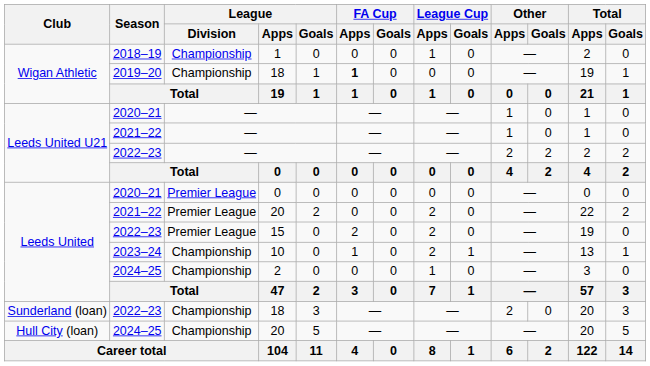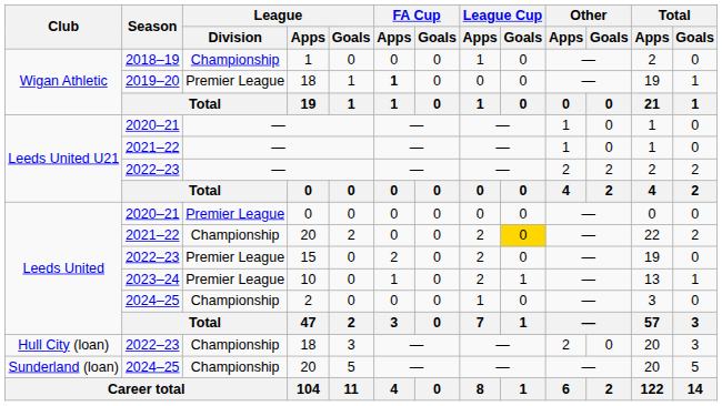 <table class="wikitable" style="text-align:center">
 <tr>
 <th rowspan="2">Club</th>
 <th rowspan="2">Season</th>
 <th colspan="3">League</th>
 <th colspan="2"><a href='#'>FA Cup</a></th>
 <th colspan="2"><a href='#'>League Cup</a></th>
 <th colspan="2">Other</th>
 <th colspan="2">Total</th>
 </tr>
 <tr>
 <th>Division</th>
 <th>Apps</th>
 <th>Goals</th>
 <th>Apps</th>
 <th>Goals</th>
 <th>Apps</th>
 <th>Goals</th>
 <th>Apps</th>
 <th>Goals</th>
 <th>Apps</th>
 <th>Goals</th>
 </tr>
 <tr>
 <td rowspan="3"><a href='#'>Wigan Athletic</a></td>
 <td><a href='#'>2018–19</a></td>
 <td><a href='#'>Championship</a></td>
 <td>1</td>
 <td>0</td>
 <td>0</td>
 <td>0</td>
 <td>1</td>
 <td>0</td>
 <td colspan="2">—</td>
 <td>2</td>
 <td>0</td>
 </tr>
 <tr>
 <td><a href='#'>2019–20</a></td>
-<td>Championship</td>
+<td>Premier League</td>
 <td>18</td>
 <td>1</td>
 <td><strong>1</strong></td>
 <td>0</td>
 <td>0</td>
 <td>0</td>
 <td colspan="2">—</td>
 <td>19</td>
 <td>1</td>
 </tr>
 <tr>
 <th colspan="2">Total</th>
 <th>19</th>
 <th>1</th>
 <th>1</th>
 <th>0</th>
 <th>1</th>
 <th>0</th>
 <th>0</th>
 <th>0</th>
 <th>21</th>
 <th>1</th>
 </tr>
 <tr>
 <td rowspan="4"><a href='#'>Leeds United U21</a></td>
 <td><a href='#'>2020–21</a></td>
 <td colspan="3">—</td>
 <td colspan="2">—</td>
 <td colspan="2">—</td>
 <td>1</td>
 <td>0</td>
 <td>1</td>
 <td>0</td>
 </tr>
 <tr>
 <td><a href='#'>2021–22</a></td>
 <td colspan="3">—</td>
 <td colspan="2">—</td>
 <td colspan="2">—</td>
 <td>1</td>
 <td>0</td>
 <td>1</td>
 <td>0</td>
 </tr>
 <tr>
 <td><a href='#'>2022–23</a></td>
 <td colspan="3">—</td>
 <td colspan="2">—</td>
 <td colspan="2">—</td>
 <td>2</td>
 <td>2</td>
 <td>2</td>
 <td>2</td>
 </tr>
 <tr>
 <th colspan="2">Total</th>
 <th>0</th>
 <th>0</th>
 <th>0</th>
 <th>0</th>
 <th>0</th>
 <th>0</th>
 <th>4</th>
 <th>2</th>
 <th>4</th>
 <th>2</th>
 </tr>
 <tr>
 <td rowspan="6"><a href='#'>Leeds United</a></td>
 <td><a href='#'>2020–21</a></td>
 <td><a href='#'>Premier League</a></td>
 <td>0</td>
 <td>0</td>
 <td>0</td>
 <td>0</td>
 <td>0</td>
 <td>0</td>
 <td colspan="2">—</td>
 <td>0</td>
 <td>0</td>
 </tr>
 <tr>
 <td><a href='#'>2021–22</a></td>
-<td>Premier League</td>
+<td>Championship</td>
 <td>20</td>
 <td>2</td>
 <td>0</td>
 <td>0</td>
 <td>2</td>
-<td>0</td>
+<td style="background: gold;">0</td>
 <td colspan="2">—</td>
 <td>22</td>
 <td>2</td>
 </tr>
 <tr>
 <td><a href='#'>2022–23</a></td>
 <td>Premier League</td>
 <td>15</td>
 <td>0</td>
 <td>2</td>
 <td>0</td>
 <td>2</td>
 <td>0</td>
 <td colspan="2">—</td>
 <td>19</td>
 <td>0</td>
 </tr>
 <tr>
 <td><a href='#'>2023–24</a></td>
-<td>Championship</td>
+<td>Premier League</td>
 <td>10</td>
 <td>0</td>
 <td>1</td>
 <td>0</td>
 <td>2</td>
 <td>1</td>
 <td colspan="2">—</td>
 <td>13</td>
 <td>1</td>
 </tr>
 <tr>
 <td><a href='#'>2024–25</a></td>
 <td>Championship</td>
 <td>2</td>
 <td>0</td>
 <td>0</td>
 <td>0</td>
 <td>1</td>
 <td>0</td>
 <td colspan="2">—</td>
 <td>3</td>
 <td>0</td>
 </tr>
 <tr>
 <th colspan="2">Total</th>
 <th>47</th>
 <th>2</th>
 <th>3</th>
 <th>0</th>
 <th>7</th>
 <th>1</th>
 <th colspan="2">—</th>
 <th>57</th>
 <th>3</th>
 </tr>
 <tr>
-<td><a href='#'>Sunderland</a> (loan)</td>
+<td><a href='#'>Hull City</a> (loan)</td>
 <td><a href='#'>2022–23</a></td>
 <td>Championship</td>
 <td>18</td>
 <td>3</td>
 <td colspan="2">—</td>
 <td colspan="2">—</td>
 <td>2</td>
 <td>0</td>
 <td>20</td>
 <td>3</td>
 </tr>
 <tr>
-<td><a href='#'>Hull City</a> (loan)</td>
+<td><a href='#'>Sunderland</a> (loan)</td>
 <td><a href='#'>2024–25</a></td>
 <td>Championship</td>
 <td>20</td>
 <td>5</td>
 <td colspan="2">—</td>
 <td colspan="2">—</td>
 <td colspan="2">—</td>
 <td>20</td>
 <td>5</td>
 </tr>
 <tr>
 <th colspan="3">Career total</th>
 <th>104</th>
 <th>11</th>
 <th>4</th>
 <th>0</th>
 <th>8</th>
 <th>1</th>
 <th>6</th>
 <th>2</th>
 <th>122</th>
 <th>14</th>
 </tr>
 </table>
